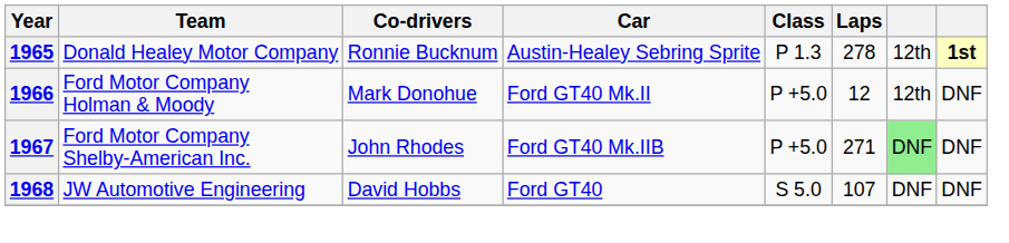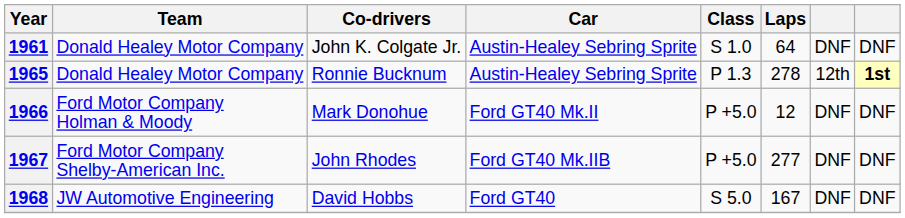 <table class="wikitable" style="text-align:center; font-size:90%">
 <tr>
 <th>Year</th>
 <th>Team</th>
 <th>Co-drivers</th>
 <th>Car</th>
 <th>Class</th>
 <th>Laps</th>
 <th></th>
 <th></th>
+</tr>
+<tr>
+<th><a href='#'>1961</a></th>
+<td align="left"> <a href='#'>Donald Healey Motor Company</a></td>
+<td align="left"> John K. Colgate Jr.</td>
+<td align="left"><a href='#'>Austin-Healey Sebring Sprite</a></td>
+<td>S 1.0</td>
+<td>64</td>
+<td>DNF</td>
+<td>DNF</td>
 </tr>
 <tr>
 <th><a href='#'>1965</a></th>
 <td align="left"> <a href='#'>Donald Healey Motor Company</a></td>
 <td align="left"> <a href='#'>Ronnie Bucknum</a></td>
 <td align="left"><a href='#'>Austin-Healey Sebring Sprite</a></td>
 <td>P 1.3</td>
 <td>278</td>
 <td>12th</td>
 <td style="background:#FFFFBF;"><strong>1st</strong></td>
 </tr>
 <tr>
 <th><a href='#'>1966</a></th>
 <td align="left"> <a href='#'>Ford Motor Company</a><br> <a href='#'>Holman & Moody</a></td>
 <td align="left"> <a href='#'>Mark Donohue</a></td>
 <td align="left"><a href='#'>Ford GT40 Mk.II</a></td>
 <td>P +5.0</td>
 <td>12</td>
-<td>12th</td>
+<td>DNF</td>
 <td>DNF</td>
 </tr>
 <tr>
 <th><a href='#'>1967</a></th>
 <td align="left"> <a href='#'>Ford Motor Company</a><br> <a href='#'>Shelby-American Inc.</a></td>
 <td align="left"> <a href='#'>John Rhodes</a></td>
 <td align="left"><a href='#'>Ford GT40 Mk.IIB</a></td>
 <td>P +5.0</td>
-<td>271</td>
-<td style="background: lightgreen;">DNF</td>
+<td>277</td>
+<td>DNF</td>
 <td>DNF</td>
 </tr>
 <tr>
 <th><a href='#'>1968</a></th>
 <td align="left"> <a href='#'>JW Automotive Engineering</a></td>
 <td align="left"> <a href='#'>David Hobbs</a></td>
 <td align="left"><a href='#'>Ford GT40</a></td>
 <td>S 5.0</td>
-<td>107</td>
+<td>167</td>
 <td>DNF</td>
 <td>DNF</td>
 </tr>
 <tr>
 </tr>
 </table>
